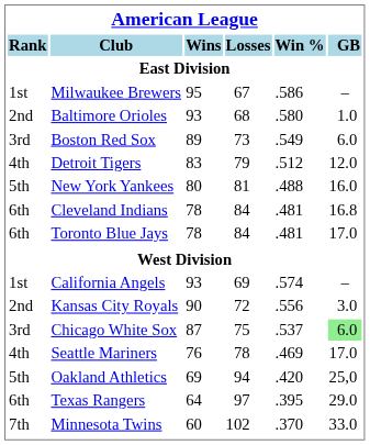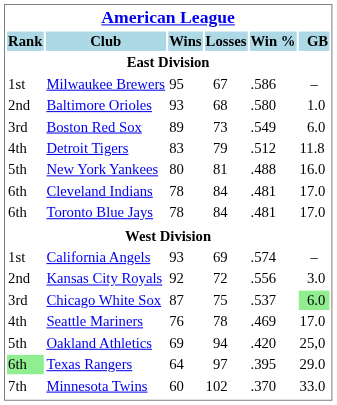 <table cellpadding="1" style="width:auto;font-size: 90%; border: 1px solid gray;">
 <tr align="center" style="font-size: larger;">
 <th colspan=6><a href='#'>American League</a></th>
 </tr>
 <tr style="background:lightblue;">
 <th>Rank</th>
 <th>Club</th>
 <th>Wins</th>
 <th>Losses</th>
 <th>Win %</th>
 <th>  GB</th>
 </tr>
 <tr align="center" style="vertical-align: middle;" style="background:lightblue;">
 <th colspan=6>East Division</th>
 </tr>
 <tr>
 <td>1st</td>
 <td><a href='#'>Milwaukee Brewers</a></td>
 <td>95</td>
 <td>  67</td>
 <td>.586</td>
 <td>   –</td>
 </tr>
 <tr>
 <td>2nd</td>
 <td><a href='#'>Baltimore Orioles</a></td>
 <td>93</td>
 <td>  68</td>
 <td>.580</td>
 <td>  1.0</td>
 </tr>
 <tr>
 <td>3rd</td>
 <td><a href='#'>Boston Red Sox</a></td>
 <td>89</td>
 <td>  73</td>
 <td>.549</td>
 <td>  6.0</td>
 </tr>
 <tr>
 <td>4th</td>
 <td><a href='#'>Detroit Tigers</a></td>
 <td>83</td>
 <td>  79</td>
 <td>.512</td>
-<td>12.0</td>
+<td>11.8</td>
 </tr>
 <tr>
 <td>5th</td>
 <td><a href='#'>New York Yankees</a></td>
 <td>80</td>
 <td>  81</td>
 <td>.488</td>
 <td>16.0</td>
 </tr>
 <tr>
 <td>6th</td>
 <td><a href='#'>Cleveland Indians</a></td>
 <td>78</td>
 <td>  84</td>
 <td>.481</td>
-<td>16.8</td>
+<td>17.0</td>
 </tr>
 <tr>
 <td>6th</td>
 <td><a href='#'>Toronto Blue Jays</a></td>
 <td>78</td>
 <td>  84</td>
 <td>.481</td>
 <td>17.0</td>
 </tr>
 <tr>
 </tr>
 <tr align="center" style="vertical-align: middle;" style="background:lightblue;">
 <th colspan=6>West Division</th>
 </tr>
 <tr>
 <td>1st</td>
 <td><a href='#'>California Angels</a></td>
 <td>93</td>
 <td>  69</td>
 <td>.574</td>
 <td>   –</td>
 </tr>
 <tr>
 <td>2nd</td>
 <td><a href='#'>Kansas City Royals</a></td>
-<td>90</td>
+<td>92</td>
 <td>  72</td>
 <td>.556</td>
 <td>  3.0</td>
 </tr>
 <tr>
 <td>3rd</td>
 <td><a href='#'>Chicago White Sox</a></td>
 <td>87</td>
 <td>  75</td>
 <td>.537</td>
 <td style="background: lightgreen;">  6.0</td>
 </tr>
 <tr>
 <td>4th</td>
 <td><a href='#'>Seattle Mariners</a></td>
 <td>76</td>
 <td>  78</td>
 <td>.469</td>
 <td>17.0</td>
 </tr>
 <tr>
 <td>5th</td>
 <td><a href='#'>Oakland Athletics</a></td>
 <td>69</td>
 <td>  94</td>
 <td>.420</td>
 <td>25,0</td>
 </tr>
 <tr>
-<td>6th</td>
+<td style="background: lightgreen;">6th</td>
 <td><a href='#'>Texas Rangers</a></td>
 <td>64</td>
 <td>  97</td>
 <td>.395</td>
 <td>29.0</td>
 </tr>
 <tr>
 <td>7th</td>
 <td><a href='#'>Minnesota Twins</a></td>
 <td>60</td>
 <td>102</td>
 <td>.370</td>
 <td>33.0</td>
 </tr>
 <tr>
 </tr>
 </table>
